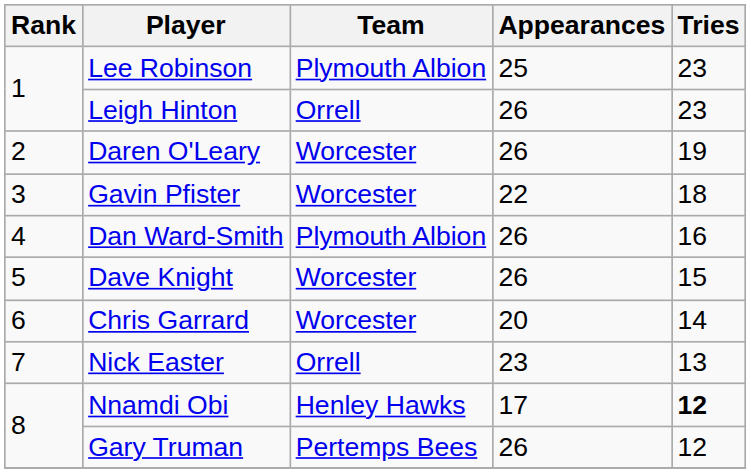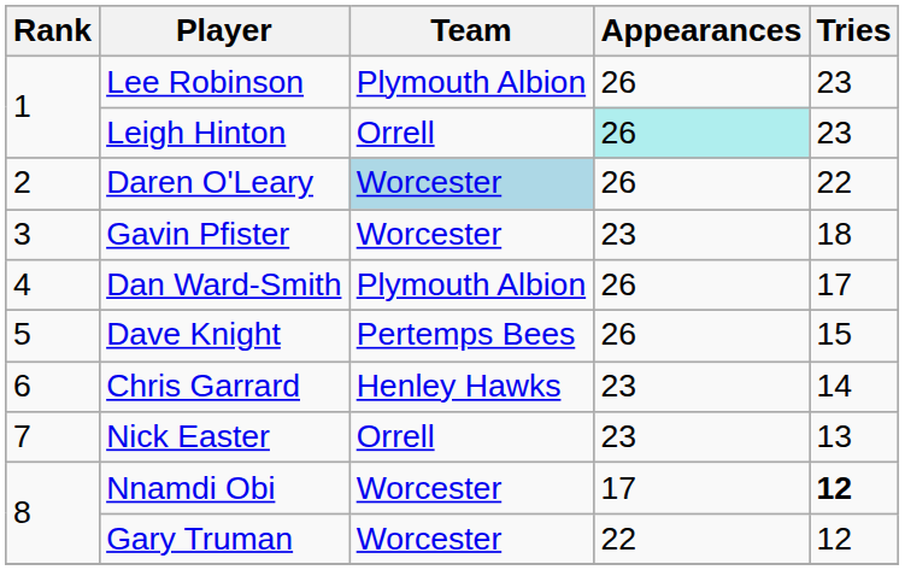 <table class="wikitable">
 <tr>
 <th>Rank</th>
 <th>Player</th>
 <th>Team</th>
 <th>Appearances</th>
 <th>Tries</th>
 </tr>
 <tr>
 <td rowspan=2>1</td>
 <td> <a href='#'>Lee Robinson</a></td>
 <td><a href='#'>Plymouth Albion</a></td>
-<td>25</td>
+<td>26</td>
 <td>23</td>
 </tr>
 <tr>
 <td> <a href='#'>Leigh Hinton</a></td>
 <td><a href='#'>Orrell</a></td>
-<td>26</td>
+<td style="background: paleturquoise;">26</td>
 <td>23</td>
 </tr>
 <tr>
 <td>2</td>
 <td> <a href='#'>Daren O'Leary</a></td>
-<td><a href='#'>Worcester</a></td>
+<td style="background: lightblue;"><a href='#'>Worcester</a></td>
 <td>26</td>
-<td>19</td>
+<td>22</td>
 </tr>
 <tr>
 <td>3</td>
 <td> <a href='#'>Gavin Pfister</a></td>
 <td><a href='#'>Worcester</a></td>
-<td>22</td>
+<td>23</td>
 <td>18</td>
 </tr>
 <tr>
 <td>4</td>
 <td> <a href='#'>Dan Ward-Smith</a></td>
 <td><a href='#'>Plymouth Albion</a></td>
 <td>26</td>
-<td>16</td>
+<td>17</td>
 </tr>
 <tr>
 <td>5</td>
 <td> <a href='#'>Dave Knight</a></td>
-<td><a href='#'>Worcester</a></td>
+<td><a href='#'>Pertemps Bees</a></td>
 <td>26</td>
 <td>15</td>
 </tr>
 <tr>
 <td>6</td>
 <td> <a href='#'>Chris Garrard</a></td>
-<td><a href='#'>Worcester</a></td>
-<td>20</td>
+<td><a href='#'>Henley Hawks</a></td>
+<td>23</td>
 <td>14</td>
 </tr>
 <tr>
 <td>7</td>
 <td> <a href='#'>Nick Easter</a></td>
 <td><a href='#'>Orrell</a></td>
 <td>23</td>
 <td>13</td>
 </tr>
 <tr>
 <td rowspan=2>8</td>
 <td> <a href='#'>Nnamdi Obi</a></td>
-<td><a href='#'>Henley Hawks</a></td>
+<td><a href='#'>Worcester</a></td>
 <td>17</td>
 <td><strong>12</strong></td>
 </tr>
 <tr>
 <td> <a href='#'>Gary Truman</a></td>
-<td><a href='#'>Pertemps Bees</a></td>
-<td>26</td>
+<td><a href='#'>Worcester</a></td>
+<td>22</td>
 <td>12</td>
 </tr>
 <tr>
 </tr>
 </table>
